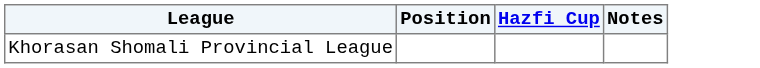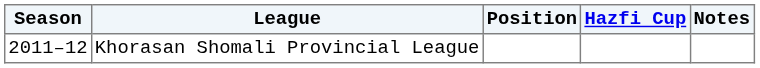 <table border="1" cellpadding="2" style="border-collapse:collapse; text-align:center; font-size:normal;">
 <tr style="background:#f0f6fa;">
+<th>Season</th>
 <th>League</th>
 <th>Position</th>
 <th><a href='#'>Hazfi Cup</a></th>
 <th>Notes</th>
 </tr>
 <tr>
+<td>2011–12</td>
 <td>Khorasan Shomali Provincial League</td>
 <td></td>
 <td></td>
 <td></td>
 </tr>
 </table>
